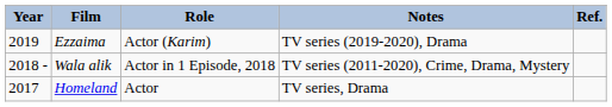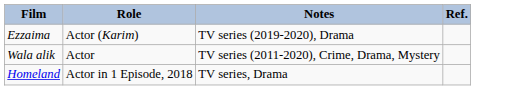 <table class="wikitable">
 <tr>
-<th style="background:#B0C4DE;">Year</th>
 <th style="background:#B0C4DE;">Film</th>
 <th style="background:#B0C4DE;">Role</th>
 <th style="background:#B0C4DE;">Notes</th>
 <th style="background:#B0C4DE;">Ref.</th>
 </tr>
 <tr>
-<td>2019</td>
 <td><em>Ezzaima</em></td>
 <td>Actor (<em>Karim</em>)</td>
 <td>TV series (2019-2020), Drama</td>
 <td></td>
 </tr>
 <tr>
-<td>2018 -</td>
 <td><em>Wala alik</em></td>
-<td>Actor in 1 Episode, 2018</td>
+<td>Actor</td>
 <td>TV series (2011-2020), Crime, Drama, Mystery</td>
 <td></td>
 </tr>
 <tr>
-<td>2017</td>
 <td><em><a href='#'>Homeland</a></em></td>
-<td>Actor</td>
+<td>Actor in 1 Episode, 2018</td>
 <td>TV series, Drama</td>
 <td></td>
 </tr>
 </table>
